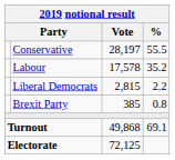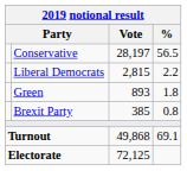 <table class="wikitable">
 <tr>
 <th colspan="4"><a href='#'>2019</a> <a href='#'>notional result</a></th>
 </tr>
 <tr>
 <th bgcolor="#DDDDFF" width="130px" colspan="2">Party</th>
 <th bgcolor="#DDDDFF" width="50px">Vote</th>
 <th bgcolor="#DDDDFF" width="30px">%</th>
 </tr>
 <tr>
 <td></td>
 <td><a href='#'>Conservative</a></td>
 <td align=right>28,197</td>
-<td align=right>55.5</td>
-</tr>
-<tr>
-<td></td>
-<td><a href='#'>Labour</a></td>
-<td align=right>17,578</td>
-<td align=right>35.2</td>
+<td align=right>56.5</td>
 </tr>
 <tr>
 <td></td>
 <td><a href='#'>Liberal Democrats</a></td>
 <td align=right>2,815</td>
 <td align=right>2.2</td>
+</tr>
+<tr>
+<td></td>
+<td><a href='#'>Green</a></td>
+<td align=right>893</td>
+<td align=right>1.8</td>
 </tr>
 <tr>
 <td></td>
 <td><a href='#'>Brexit Party</a></td>
 <td align=right>385</td>
 <td align=right>0.8</td>
 </tr>
 <tr>
 <td colspan="4" bgcolor="#EAECF0"></td>
 </tr>
 <tr>
 <td colspan="2"><strong>Turnout</strong></td>
 <td align=right>49,868</td>
 <td align=right>69.1</td>
 </tr>
 <tr>
 <td colspan="2"><strong>Electorate</strong></td>
 <td align=right>72,125</td>
 </tr>
 </table>
